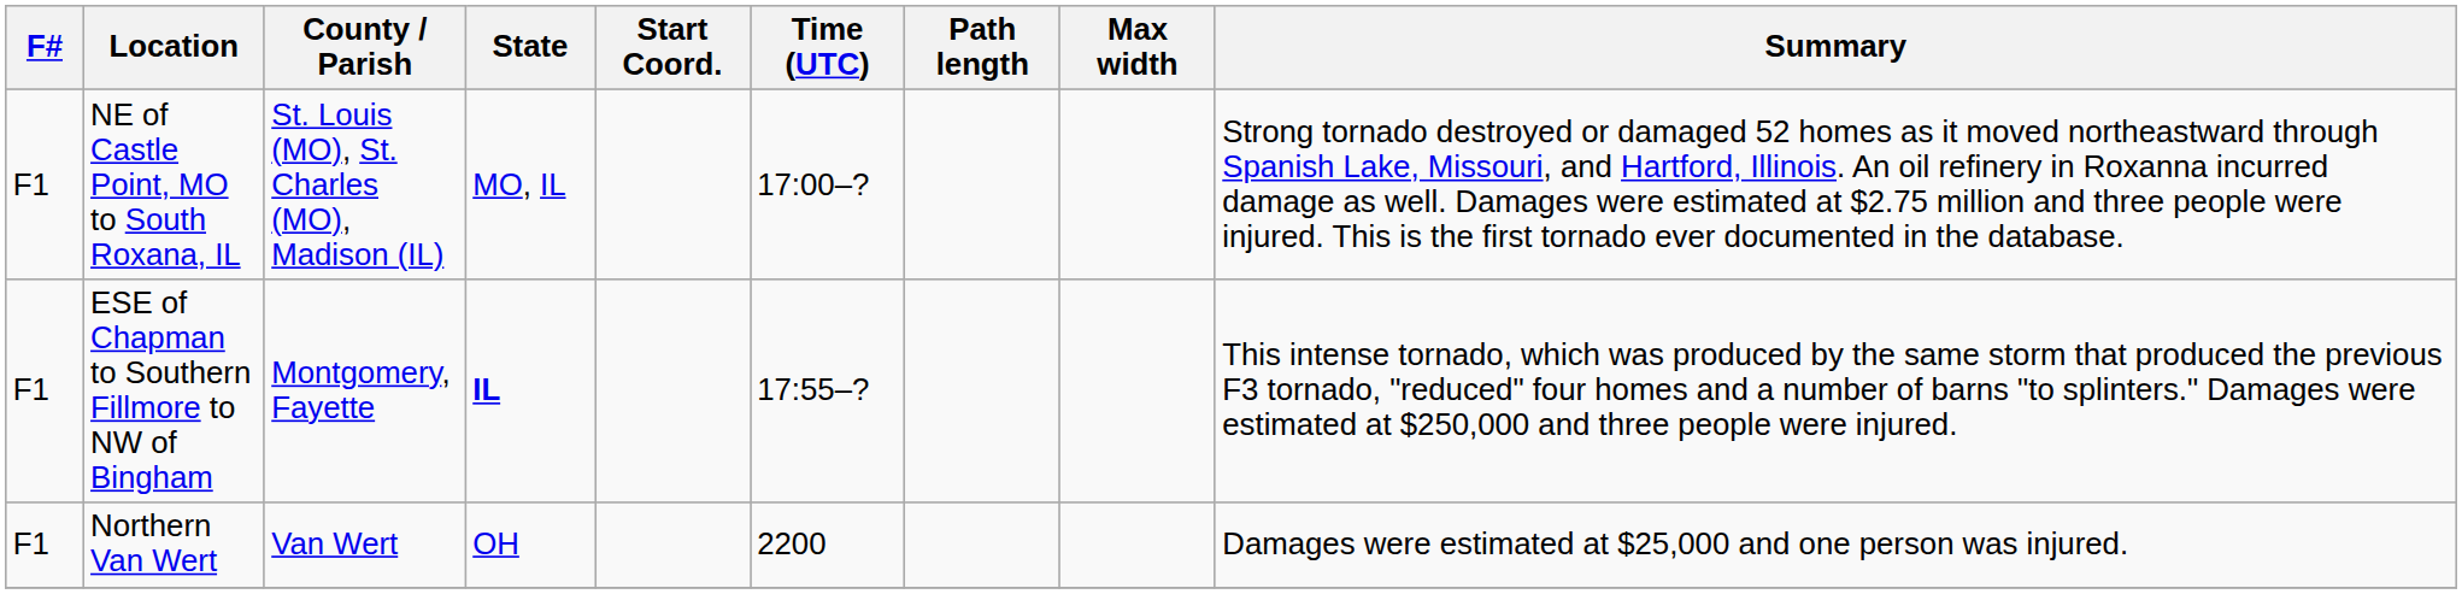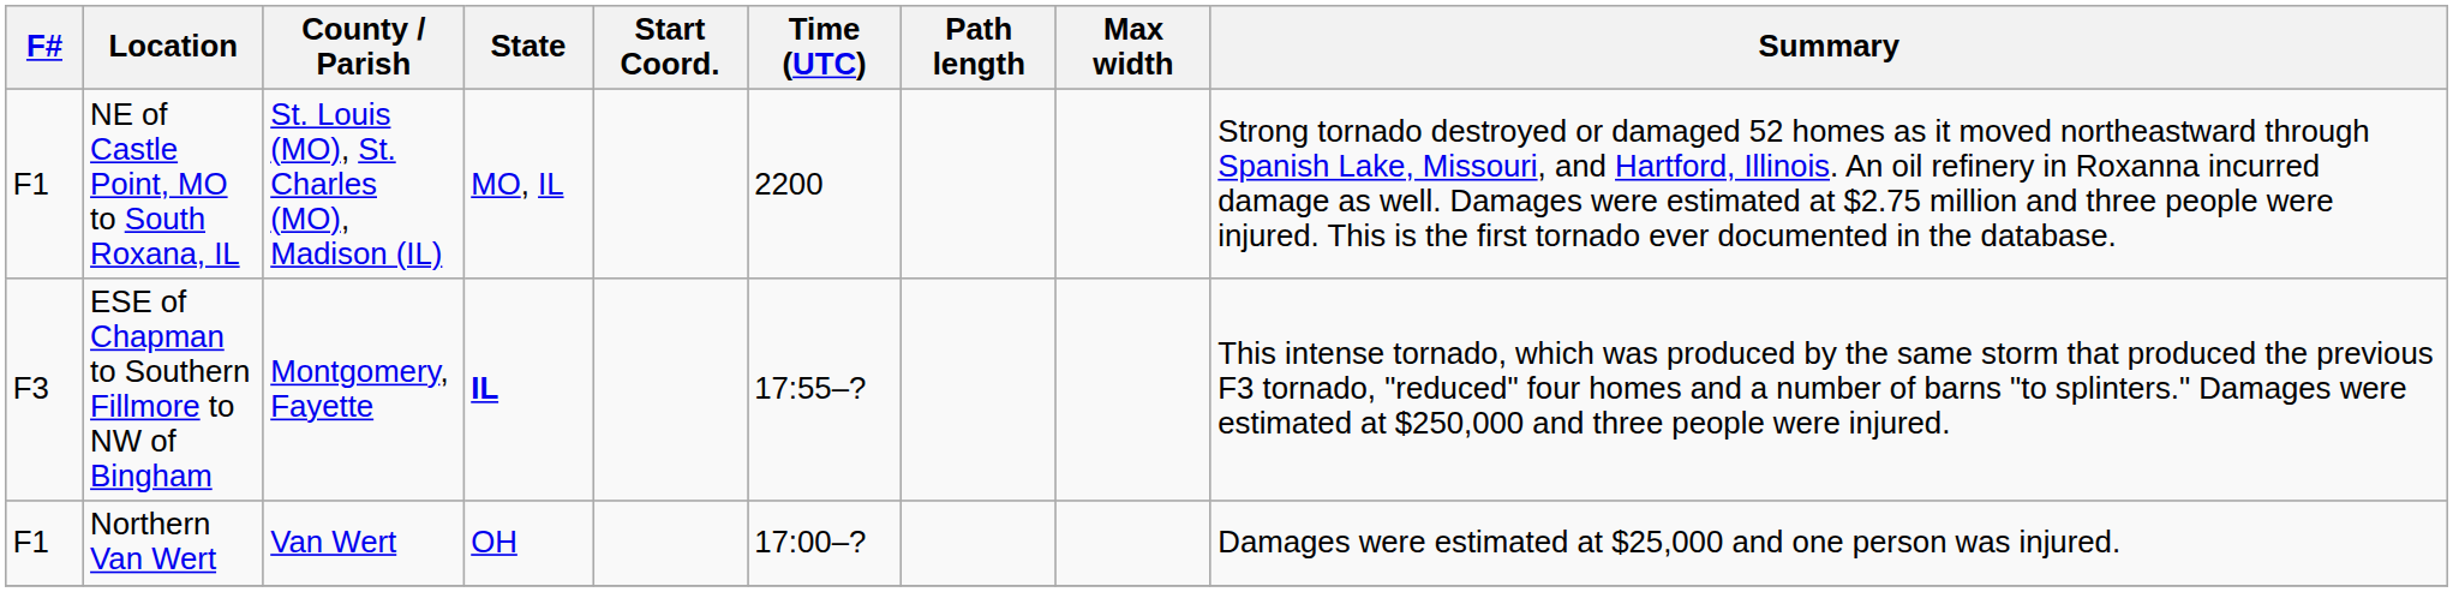 <table class="wikitable sortable" style="width:100%;">
 <tr>
 <th scope="col" style="width:3%; text-align:center;"><a href='#'>F#</a></th>
 <th scope="col" style="width:7%; text-align:center;" class="unsortable">Location</th>
 <th scope="col" style="width:6%; text-align:center;" class="unsortable">County / Parish</th>
 <th scope="col" style="width:5%; text-align:center;">State</th>
 <th scope="col" style="width:6%; text-align:center;">Start Coord.</th>
 <th scope="col" style="width:6%; text-align:center;">Time (<a href='#'>UTC</a>)</th>
 <th scope="col" style="width:6%; text-align:center;">Path length</th>
 <th scope="col" style="width:6%; text-align:center;">Max width</th>
 <th scope="col" class="unsortable" style="width:48%; text-align:center;">Summary</th>
 </tr>
 <tr>
 <td bgcolor=>F1</td>
 <td>NE of <a href='#'>Castle Point, MO</a> to <a href='#'>South Roxana, IL</a></td>
 <td><a href='#'>St. Louis (MO)</a>, <a href='#'>St. Charles (MO)</a>, <a href='#'>Madison (IL)</a></td>
 <td><a href='#'>MO</a>, <a href='#'>IL</a></td>
 <td></td>
-<td>17:00–?</td>
+<td>2200</td>
 <td></td>
 <td></td>
 <td>Strong tornado destroyed or damaged 52 homes as it moved northeastward through <a href='#'>Spanish Lake, Missouri</a>, and <a href='#'>Hartford, Illinois</a>. An oil refinery in Roxanna incurred damage as well. Damages were estimated at $2.75 million and three people were injured. This is the first tornado ever documented in the database.</td>
 </tr>
 <tr>
-<td bgcolor=>F1</td>
+<td bgcolor=>F3</td>
 <td>ESE of <a href='#'>Chapman</a> to Southern <a href='#'>Fillmore</a> to NW of <a href='#'>Bingham</a></td>
 <td><a href='#'>Montgomery</a>, <a href='#'>Fayette</a></td>
 <td><strong><a href='#'>IL</a></strong></td>
 <td></td>
 <td>17:55–?</td>
 <td></td>
 <td></td>
 <td>This intense tornado, which was produced by the same storm that produced the previous F3 tornado, "reduced" four homes and a number of barns "to splinters." Damages were estimated at $250,000 and three people were injured.</td>
 </tr>
 <tr>
 <td bgcolor=>F1</td>
 <td>Northern <a href='#'>Van Wert</a></td>
 <td><a href='#'>Van Wert</a></td>
 <td><a href='#'>OH</a></td>
 <td></td>
-<td>2200</td>
+<td>17:00–?</td>
 <td></td>
 <td></td>
 <td>Damages were estimated at $25,000 and one person was injured.</td>
 </tr>
 <tr>
 </tr>
 </table>
